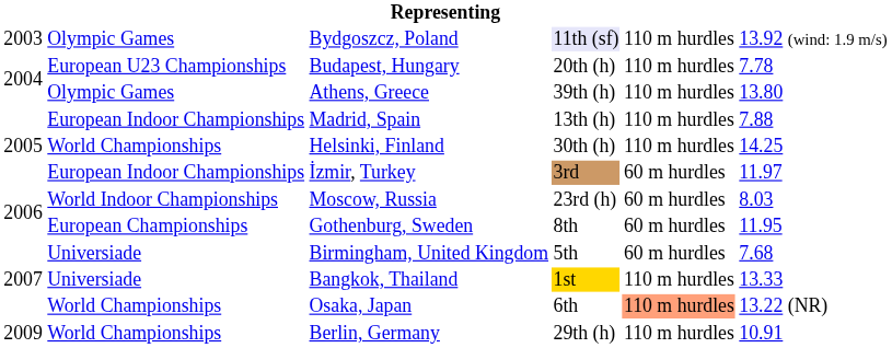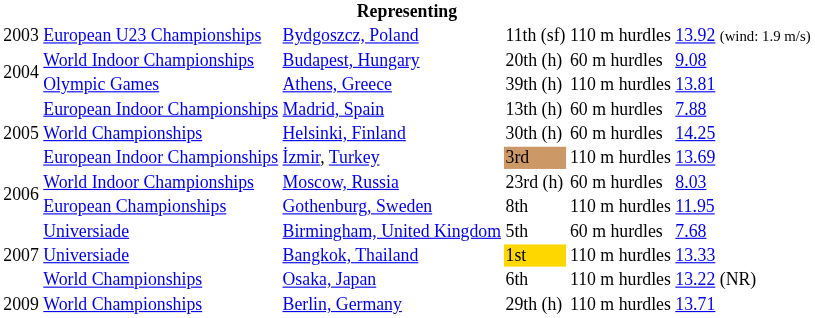 <table>
 <tr>
 <th colspan="6">Representing </th>
 </tr>
 <tr>
 <td>2003</td>
-<td><a href='#'>Olympic Games</a></td>
+<td><a href='#'>European U23 Championships</a></td>
 <td><a href='#'>Bydgoszcz, Poland</a></td>
-<td style="background: lavender;">11th (sf)</td>
+<td>11th (sf)</td>
 <td>110 m hurdles</td>
 <td><a href='#'>13.92</a> <small>(wind: 1.9 m/s)</small></td>
 </tr>
 <tr>
 <td rowspan=2>2004</td>
-<td><a href='#'>European U23 Championships</a></td>
+<td><a href='#'>World Indoor Championships</a></td>
 <td><a href='#'>Budapest, Hungary</a></td>
 <td>20th (h)</td>
-<td>110 m hurdles</td>
-<td><a href='#'>7.78</a></td>
+<td>60 m hurdles</td>
+<td><a href='#'>9.08</a></td>
 </tr>
 <tr>
 <td><a href='#'>Olympic Games</a></td>
 <td><a href='#'>Athens, Greece</a></td>
 <td>39th (h)</td>
 <td>110 m hurdles</td>
-<td><a href='#'>13.80</a></td>
+<td><a href='#'>13.81</a></td>
 </tr>
 <tr>
 <td rowspan=3>2005</td>
 <td><a href='#'>European Indoor Championships</a></td>
 <td><a href='#'>Madrid, Spain</a></td>
 <td>13th (h)</td>
-<td>110 m hurdles</td>
+<td>60 m hurdles</td>
 <td><a href='#'>7.88</a></td>
 </tr>
 <tr>
 <td><a href='#'>World Championships</a></td>
 <td><a href='#'>Helsinki, Finland</a></td>
 <td>30th (h)</td>
-<td>110 m hurdles</td>
+<td>60 m hurdles</td>
 <td><a href='#'>14.25</a></td>
 </tr>
 <tr>
 <td><a href='#'>European Indoor Championships</a></td>
 <td><a href='#'>İzmir</a>, <a href='#'>Turkey</a></td>
 <td bgcolor=cc9966>3rd</td>
-<td>60 m hurdles</td>
-<td><a href='#'>11.97</a></td>
+<td>110 m hurdles</td>
+<td><a href='#'>13.69</a></td>
 </tr>
 <tr>
 <td rowspan=2>2006</td>
 <td><a href='#'>World Indoor Championships</a></td>
 <td><a href='#'>Moscow, Russia</a></td>
 <td>23rd (h)</td>
 <td>60 m hurdles</td>
 <td><a href='#'>8.03</a></td>
 </tr>
 <tr>
 <td><a href='#'>European Championships</a></td>
 <td><a href='#'>Gothenburg, Sweden</a></td>
 <td>8th</td>
-<td>60 m hurdles</td>
+<td>110 m hurdles</td>
 <td><a href='#'>11.95</a></td>
 </tr>
 <tr>
 <td rowspan=3>2007</td>
 <td><a href='#'>Universiade</a></td>
 <td><a href='#'>Birmingham, United Kingdom</a></td>
 <td>5th</td>
 <td>60 m hurdles</td>
 <td><a href='#'>7.68</a></td>
 </tr>
 <tr>
 <td><a href='#'>Universiade</a></td>
 <td><a href='#'>Bangkok, Thailand</a></td>
 <td bgcolor=gold>1st</td>
 <td>110 m hurdles</td>
 <td><a href='#'>13.33</a></td>
 </tr>
 <tr>
 <td><a href='#'>World Championships</a></td>
 <td><a href='#'>Osaka, Japan</a></td>
 <td>6th</td>
-<td style="background: lightsalmon;">110 m hurdles</td>
+<td>110 m hurdles</td>
 <td><a href='#'>13.22</a> (NR)</td>
 </tr>
 <tr>
 <td>2009</td>
 <td><a href='#'>World Championships</a></td>
 <td><a href='#'>Berlin, Germany</a></td>
 <td>29th (h)</td>
 <td>110 m hurdles</td>
-<td><a href='#'>10.91</a></td>
+<td><a href='#'>13.71</a></td>
 </tr>
 </table>
